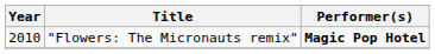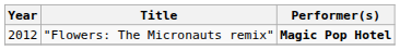 <table class="wikitable" style="text-align: center;">
 <tr>
 <th>Year</th>
 <th>Title</th>
 <th>Performer(s)</th>
 </tr>
 <tr>
-<td>2010</td>
+<td>2012</td>
 <td>"Flowers: The Micronauts remix"</td>
 <td><strong>Magic Pop Hotel</strong></td>
 </tr>
 <tr>
 </tr>
 </table>
